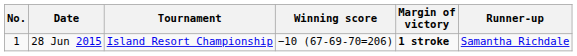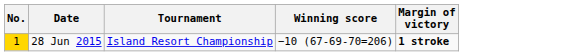 <table class="wikitable" style="font-size:95%;">
 <tr>
 <th>No.</th>
 <th>Date</th>
 <th>Tournament</th>
 <th>Winning score</th>
 <th>Margin of<br>victory</th>
-<th>Runner-up</th>
 </tr>
 <tr>
-<td align=center>1</td>
+<td align=center style="background: gold;">1</td>
 <td align=right>28 Jun <a href='#'>2015</a></td>
 <td><a href='#'>Island Resort Championship</a></td>
 <td>−10 (67-69-70=206)</td>
 <td><strong>1 stroke</strong></td>
-<td> <a href='#'>Samantha Richdale</a></td>
 </tr>
 </table>
